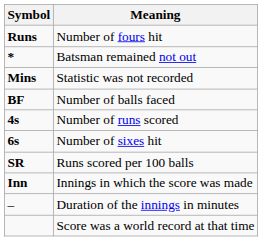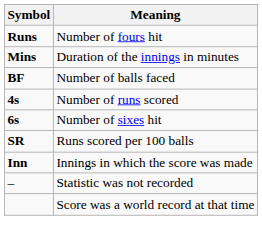 <table class="wikitable" border="1">
 <tr>
 <th>Symbol</th>
 <th>Meaning</th>
 </tr>
 <tr>
 <td><strong>Runs</strong></td>
 <td>Number of <a href='#'>fours</a> hit</td>
 </tr>
 <tr>
-<td><strong>*</strong></td>
-<td>Batsman remained <a href='#'>not out</a></td>
-</tr>
-<tr>
 <td><strong>Mins</strong></td>
-<td>Statistic was not recorded</td>
+<td>Duration of the <a href='#'>innings</a> in minutes</td>
 </tr>
 <tr>
 <td><strong>BF</strong></td>
 <td>Number of balls faced</td>
 </tr>
 <tr>
 <td><strong>4s</strong></td>
 <td>Number of <a href='#'>runs</a> scored</td>
 </tr>
 <tr>
 <td><strong>6s</strong></td>
 <td>Number of <a href='#'>sixes</a> hit</td>
 </tr>
 <tr>
 <td><strong>SR</strong></td>
 <td>Runs scored per 100 balls</td>
 </tr>
 <tr>
 <td><strong>Inn</strong></td>
 <td>Innings in which the score was made</td>
 </tr>
 <tr>
 <td>–</td>
-<td>Duration of the <a href='#'>innings</a> in minutes</td>
+<td>Statistic was not recorded</td>
 </tr>
 <tr>
 <td></td>
 <td>Score was a world record at that time</td>
 </tr>
 </table>
